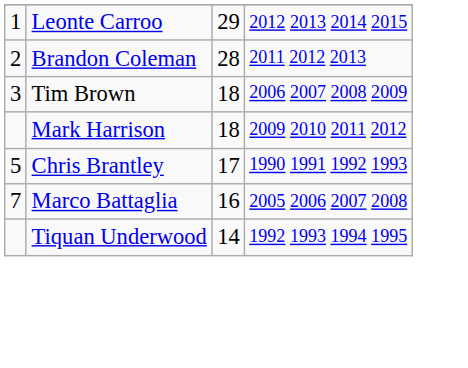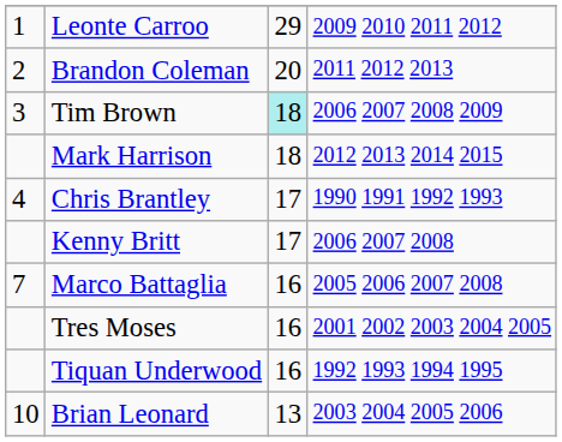 <table class="wikitable">
 <tr>
 </tr>
 <tr>
 <td>1</td>
 <td><a href='#'>Leonte Carroo</a></td>
 <td>29</td>
-<td style="font-size:80%;"><a href='#'>2012</a> <a href='#'>2013</a> <a href='#'>2014</a> <a href='#'>2015</a></td>
+<td style="font-size:80%;"><a href='#'>2009</a> <a href='#'>2010</a> <a href='#'>2011</a> <a href='#'>2012</a></td>
 </tr>
 <tr>
 <td>2</td>
 <td><a href='#'>Brandon Coleman</a></td>
-<td>28</td>
+<td>20</td>
 <td style="font-size:80%;"><a href='#'>2011</a> <a href='#'>2012</a> <a href='#'>2013</a></td>
 </tr>
 <tr>
 <td>3</td>
 <td>Tim Brown</td>
-<td>18</td>
+<td style="background: paleturquoise;">18</td>
 <td style="font-size:80%;"><a href='#'>2006</a> <a href='#'>2007</a> <a href='#'>2008</a> <a href='#'>2009</a></td>
 </tr>
 <tr>
 <td></td>
 <td><a href='#'>Mark Harrison</a></td>
 <td>18</td>
-<td style="font-size:80%;"><a href='#'>2009</a> <a href='#'>2010</a> <a href='#'>2011</a> <a href='#'>2012</a></td>
+<td style="font-size:80%;"><a href='#'>2012</a> <a href='#'>2013</a> <a href='#'>2014</a> <a href='#'>2015</a></td>
 </tr>
 <tr>
-<td>5</td>
+<td>4</td>
 <td><a href='#'>Chris Brantley</a></td>
 <td>17</td>
 <td style="font-size:80%;"><a href='#'>1990</a> <a href='#'>1991</a> <a href='#'>1992</a> <a href='#'>1993</a></td>
+</tr>
+<tr>
+<td></td>
+<td><a href='#'>Kenny Britt</a></td>
+<td>17</td>
+<td style="font-size:80%;"><a href='#'>2006</a> <a href='#'>2007</a> <a href='#'>2008</a></td>
 </tr>
 <tr>
 <td>7</td>
 <td><a href='#'>Marco Battaglia</a></td>
 <td>16</td>
 <td style="font-size:80%;"><a href='#'>2005</a> <a href='#'>2006</a> <a href='#'>2007</a> <a href='#'>2008</a></td>
 </tr>
 <tr>
 <td></td>
+<td>Tres Moses</td>
+<td>16</td>
+<td style="font-size:80%;"><a href='#'>2001</a> <a href='#'>2002</a> <a href='#'>2003</a> <a href='#'>2004</a> <a href='#'>2005</a></td>
+</tr>
+<tr>
+<td></td>
 <td><a href='#'>Tiquan Underwood</a></td>
-<td>14</td>
+<td>16</td>
 <td style="font-size:80%;"><a href='#'>1992</a> <a href='#'>1993</a> <a href='#'>1994</a> <a href='#'>1995</a></td>
 </tr>
+<tr>
+<td>10</td>
+<td><a href='#'>Brian Leonard</a></td>
+<td>13</td>
+<td style="font-size:80%;"><a href='#'>2003</a> <a href='#'>2004</a> <a href='#'>2005</a> <a href='#'>2006</a></td>
+</tr>
 </table>
